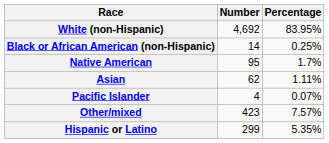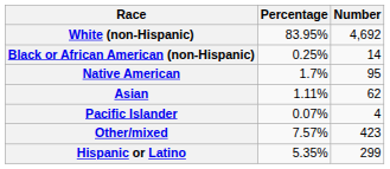 <table class="wikitable" style="text-align:right">
 <tr>
 <th scope="col">Race</th>
+<th scope="col">Percentage</th>
 <th scope="col">Number</th>
-<th scope="col">Percentage</th>
 </tr>
 <tr>
 <th scope="row"><a href='#'>White</a> (non-Hispanic)</th>
+<td>83.95%</td>
 <td>4,692</td>
-<td>83.95%</td>
 </tr>
 <tr>
 <th scope="row"><a href='#'>Black or African American</a> (non-Hispanic)</th>
+<td>0.25%</td>
 <td>14</td>
-<td>0.25%</td>
 </tr>
 <tr>
 <th scope="row"><a href='#'>Native American</a></th>
+<td>1.7%</td>
 <td>95</td>
-<td>1.7%</td>
 </tr>
 <tr>
 <th scope="row"><a href='#'>Asian</a></th>
+<td>1.11%</td>
 <td>62</td>
-<td>1.11%</td>
 </tr>
 <tr>
 <th scope="row"><a href='#'>Pacific Islander</a></th>
+<td>0.07%</td>
 <td>4</td>
-<td>0.07%</td>
 </tr>
 <tr>
 <th scope="row"><a href='#'>Other/mixed</a></th>
+<td>7.57%</td>
 <td>423</td>
-<td>7.57%</td>
 </tr>
 <tr>
 <th scope="row"><a href='#'>Hispanic</a> or <a href='#'>Latino</a></th>
+<td>5.35%</td>
 <td>299</td>
-<td>5.35%</td>
 </tr>
 </table>
